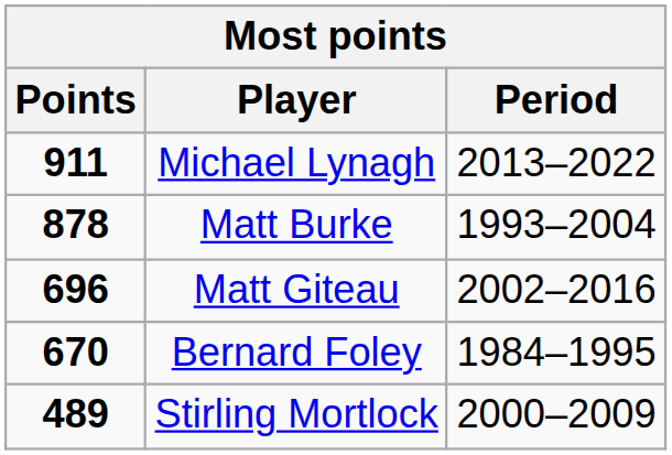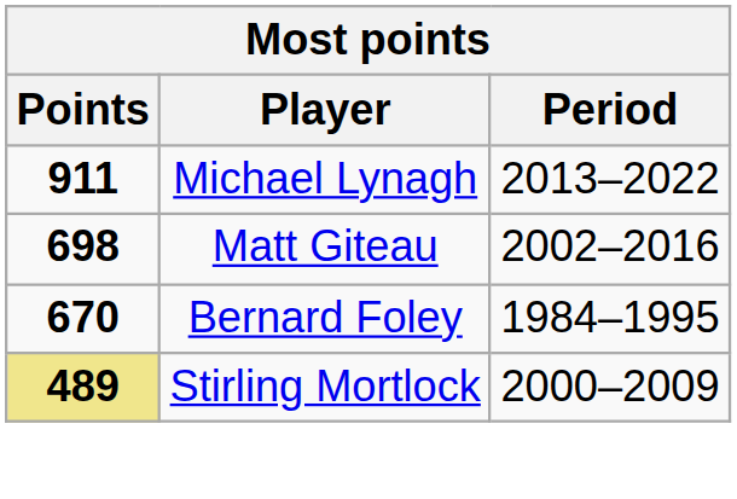 <table class="wikitable" style="text-align:center; font-size:100%">
 <tr>
 <th colspan=3>Most points</th>
 </tr>
 <tr>
 <th>Points</th>
 <th !>Player</th>
 <th !>Period</th>
 </tr>
 <tr>
 <td><strong>911</strong></td>
 <td><a href='#'>Michael Lynagh</a></td>
 <td>2013–2022</td>
 </tr>
 <tr>
-<td><strong>878</strong></td>
-<td><a href='#'>Matt Burke</a></td>
-<td>1993–2004</td>
-</tr>
-<tr>
-<td><strong>696</strong></td>
+<td><strong>698</strong></td>
 <td><a href='#'>Matt Giteau</a></td>
 <td>2002–2016</td>
 </tr>
 <tr>
 <td><strong>670</strong></td>
 <td><a href='#'>Bernard Foley</a></td>
 <td>1984–1995</td>
 </tr>
 <tr>
-<td><strong>489</strong></td>
+<td style="background: khaki;"><strong>489</strong></td>
 <td><a href='#'>Stirling Mortlock</a></td>
 <td>2000–2009</td>
 </tr>
 </table>
